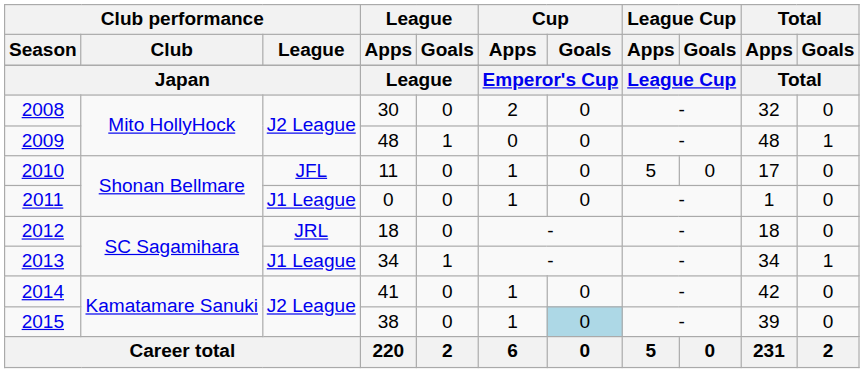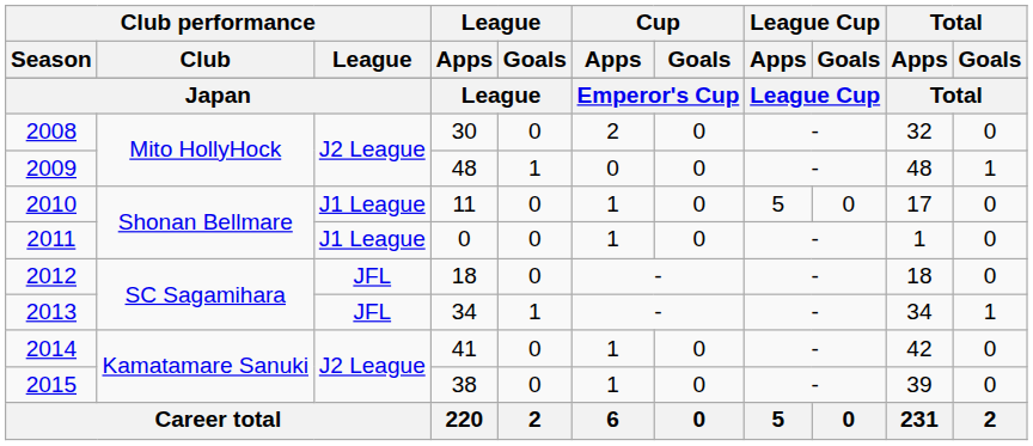 <table class="wikitable" style="text-align:center">
 <tr>
 <th colspan=3>Club performance</th>
 <th colspan=2>League</th>
 <th colspan=2>Cup</th>
 <th colspan=2>League Cup</th>
 <th colspan=2>Total</th>
 </tr>
 <tr>
 <th>Season</th>
 <th>Club</th>
 <th>League</th>
 <th>Apps</th>
 <th>Goals</th>
 <th>Apps</th>
 <th>Goals</th>
 <th>Apps</th>
 <th>Goals</th>
 <th>Apps</th>
 <th>Goals</th>
 </tr>
 <tr>
 </tr>
 <tr>
 <th colspan=3>Japan</th>
 <th colspan=2>League</th>
 <th colspan=2><a href='#'>Emperor's Cup</a></th>
 <th colspan=2><a href='#'>League Cup</a></th>
 <th colspan=2>Total</th>
 </tr>
 <tr>
 <td><a href='#'>2008</a></td>
 <td rowspan="2"><a href='#'>Mito HollyHock</a></td>
 <td rowspan="2"><a href='#'>J2 League</a></td>
 <td>30</td>
 <td>0</td>
 <td>2</td>
 <td>0</td>
 <td colspan="2">-</td>
 <td>32</td>
 <td>0</td>
 </tr>
 <tr>
 <td><a href='#'>2009</a></td>
 <td>48</td>
 <td>1</td>
 <td>0</td>
 <td>0</td>
 <td colspan="2">-</td>
 <td>48</td>
 <td>1</td>
 </tr>
 <tr>
 <td><a href='#'>2010</a></td>
 <td rowspan="2"><a href='#'>Shonan Bellmare</a></td>
-<td><a href='#'>JFL</a></td>
+<td><a href='#'>J1 League</a></td>
 <td>11</td>
 <td>0</td>
 <td>1</td>
 <td>0</td>
 <td>5</td>
 <td>0</td>
 <td>17</td>
 <td>0</td>
 </tr>
 <tr>
 <td><a href='#'>2011</a></td>
 <td><a href='#'>J1 League</a></td>
 <td>0</td>
 <td>0</td>
 <td>1</td>
 <td>0</td>
 <td colspan="2">-</td>
 <td>1</td>
 <td>0</td>
 </tr>
 <tr>
 <td><a href='#'>2012</a></td>
 <td rowspan="2"><a href='#'>SC Sagamihara</a></td>
-<td><a href='#'>JRL</a></td>
+<td><a href='#'>JFL</a></td>
 <td>18</td>
 <td>0</td>
 <td colspan="2">-</td>
 <td colspan="2">-</td>
 <td>18</td>
 <td>0</td>
 </tr>
 <tr>
 <td><a href='#'>2013</a></td>
-<td><a href='#'>J1 League</a></td>
+<td><a href='#'>JFL</a></td>
 <td>34</td>
 <td>1</td>
 <td colspan="2">-</td>
 <td colspan="2">-</td>
 <td>34</td>
 <td>1</td>
 </tr>
 <tr>
 <td><a href='#'>2014</a></td>
 <td rowspan="2"><a href='#'>Kamatamare Sanuki</a></td>
 <td rowspan="2"><a href='#'>J2 League</a></td>
 <td>41</td>
 <td>0</td>
 <td>1</td>
 <td>0</td>
 <td colspan="2">-</td>
 <td>42</td>
 <td>0</td>
 </tr>
 <tr>
 <td><a href='#'>2015</a></td>
 <td>38</td>
 <td>0</td>
 <td>1</td>
-<td style="background: lightblue;">0</td>
+<td>0</td>
 <td colspan="2">-</td>
 <td>39</td>
 <td>0</td>
 </tr>
 <tr>
 <th colspan=3>Career total</th>
 <th>220</th>
 <th>2</th>
 <th>6</th>
 <th>0</th>
 <th>5</th>
 <th>0</th>
 <th>231</th>
 <th>2</th>
 </tr>
 </table>
